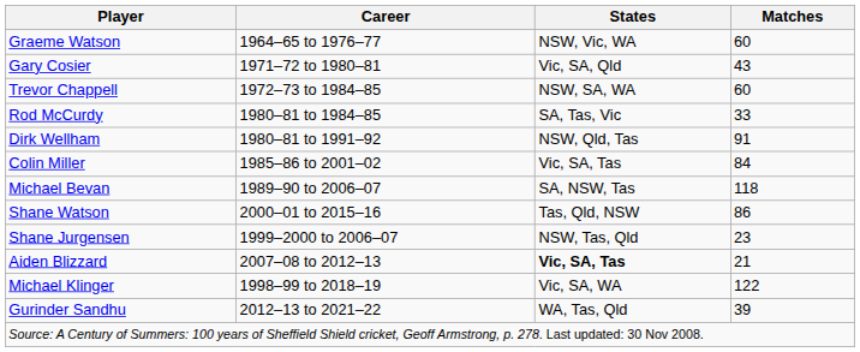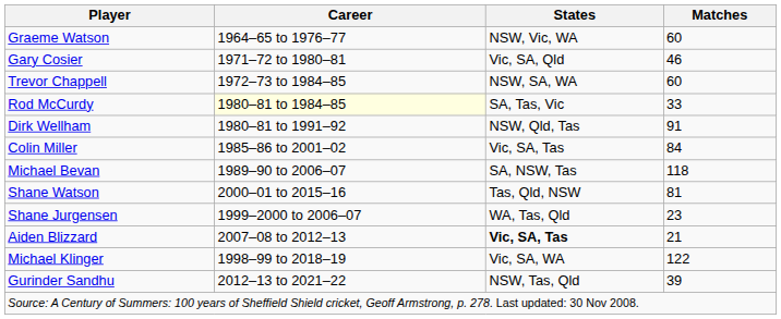 <table class="wikitable" style="width:70%;">
 <tr>
 <th>Player</th>
 <th>Career</th>
 <th>States</th>
 <th>Matches</th>
 </tr>
 <tr>
 <td><a href='#'>Graeme Watson</a></td>
 <td>1964–65 to 1976–77</td>
 <td>NSW, Vic, WA</td>
 <td>60</td>
 </tr>
 <tr>
 <td><a href='#'>Gary Cosier</a></td>
 <td>1971–72 to 1980–81</td>
 <td>Vic, SA, Qld</td>
-<td>43</td>
+<td>46</td>
 </tr>
 <tr>
 <td><a href='#'>Trevor Chappell</a></td>
 <td>1972–73 to 1984–85</td>
 <td>NSW, SA, WA</td>
 <td>60</td>
 </tr>
 <tr>
 <td><a href='#'>Rod McCurdy</a></td>
-<td>1980–81 to 1984–85</td>
+<td style="background: lightyellow;">1980–81 to 1984–85</td>
 <td>SA, Tas, Vic</td>
 <td>33</td>
 </tr>
 <tr>
 <td><a href='#'>Dirk Wellham</a></td>
 <td>1980–81 to 1991–92</td>
 <td>NSW, Qld, Tas</td>
 <td>91</td>
 </tr>
 <tr>
 <td><a href='#'>Colin Miller</a></td>
 <td>1985–86 to 2001–02</td>
 <td>Vic, SA, Tas</td>
 <td>84</td>
 </tr>
 <tr>
 <td><a href='#'>Michael Bevan</a></td>
 <td>1989–90 to 2006–07</td>
 <td>SA, NSW, Tas</td>
 <td>118</td>
 </tr>
 <tr>
 <td><a href='#'>Shane Watson</a></td>
 <td>2000–01 to 2015–16</td>
 <td>Tas, Qld, NSW</td>
-<td>86</td>
+<td>81</td>
 </tr>
 <tr>
 <td><a href='#'>Shane Jurgensen</a></td>
 <td>1999–2000 to 2006–07</td>
-<td>NSW, Tas, Qld</td>
+<td>WA, Tas, Qld</td>
 <td>23</td>
 </tr>
 <tr>
 <td><a href='#'>Aiden Blizzard</a></td>
 <td>2007–08 to 2012–13</td>
 <td><strong>Vic, SA, Tas</strong></td>
 <td>21</td>
 </tr>
 <tr>
 <td><a href='#'>Michael Klinger</a></td>
 <td>1998–99 to 2018–19</td>
 <td>Vic, SA, WA</td>
 <td>122</td>
 </tr>
 <tr>
 <td><a href='#'>Gurinder Sandhu</a></td>
 <td>2012–13 to 2021–22</td>
-<td>WA, Tas, Qld</td>
+<td>NSW, Tas, Qld</td>
 <td>39</td>
 </tr>
 <tr>
 <td colspan=4><small><em>Source: A Century of Summers: 100 years of Sheffield Shield cricket, Geoff Armstrong, p. 278</em>. Last updated: 30 Nov 2008.</small></td>
 </tr>
 </table>
